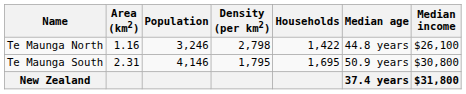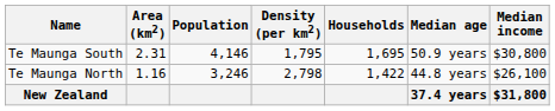 <table class="wikitable">
 <tr>
 <th>Name</th>
 <th>Area<br>(km<sup>2</sup>)</th>
 <th>Population</th>
 <th>Density<br>(per km<sup>2</sup>)</th>
 <th>Households</th>
 <th>Median age</th>
 <th>Median<br>income</th>
 </tr>
 <tr>
+<td>Te Maunga South</td>
+<td style="text-align:right;">2.31</td>
+<td style="text-align:right;">4,146</td>
+<td style="text-align:right;">1,795</td>
+<td style="text-align:right;">1,695</td>
+<td>50.9 years</td>
+<td>$30,800</td>
+</tr>
+<tr>
 <td>Te Maunga North</td>
 <td style="text-align:right;">1.16</td>
 <td style="text-align:right;">3,246</td>
 <td style="text-align:right;">2,798</td>
 <td style="text-align:right;">1,422</td>
 <td>44.8 years</td>
 <td>$26,100</td>
-</tr>
-<tr>
-<td>Te Maunga South</td>
-<td style="text-align:right;">2.31</td>
-<td style="text-align:right;">4,146</td>
-<td style="text-align:right;">1,795</td>
-<td style="text-align:right;">1,695</td>
-<td>50.9 years</td>
-<td>$30,800</td>
 </tr>
 <tr>
 <th>New Zealand</th>
 <th></th>
 <th></th>
 <th></th>
 <th></th>
 <th>37.4 years</th>
 <th style="text-align:left;">$31,800</th>
 </tr>
 </table>
